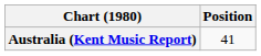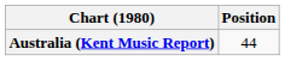 <table class="wikitable sortable plainrowheaders" style="text-align:center">
 <tr>
 <th>Chart (1980)</th>
 <th>Position</th>
 </tr>
 <tr>
 <th scope="row">Australia (<a href='#'>Kent Music Report</a>)</th>
-<td>41</td>
+<td>44</td>
 </tr>
 </table>
